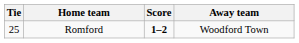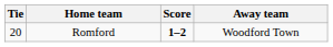 <table class="wikitable" style="text-align:center;">
 <tr>
 <th width=20>Tie</th>
 <th width=175>Home team</th>
 <th width=20>Score</th>
 <th width=175>Away team</th>
 </tr>
 <tr>
-<td>25</td>
+<td>20</td>
 <td>Romford</td>
 <td><strong>1–2</strong></td>
 <td>Woodford Town</td>
 </tr>
 </table>
